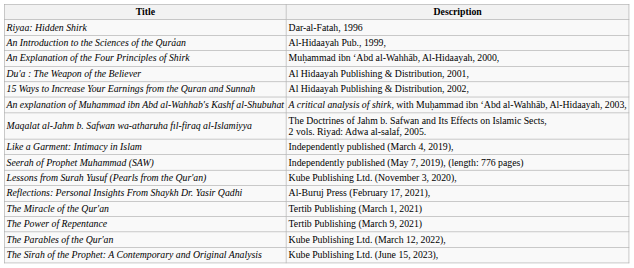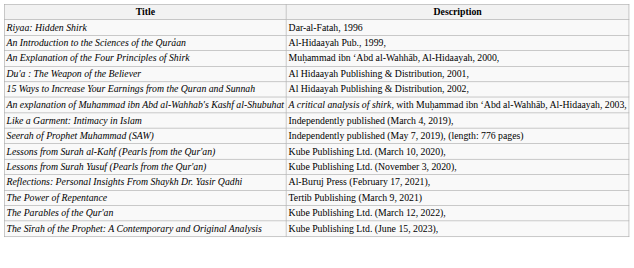 <table class="wikitable">
 <tr>
 <th>Title</th>
 <th>Description</th>
 </tr>
 <tr>
 <td><em>Riyaa: Hidden Shirk</em></td>
 <td>Dar-al-Fatah, 1996</td>
 </tr>
 <tr>
 <td><em>An Introduction to the Sciences of the Qura̓an</em></td>
 <td>Al-Hidaayah Pub., 1999, </td>
 </tr>
 <tr>
 <td><em>An Explanation of the Four Principles of Shirk</em></td>
 <td>Muḥammad ibn ʻAbd al-Wahhāb, Al-Hidaayah, 2000, </td>
 </tr>
 <tr>
 <td><em>Du'a : The Weapon of the Believer</em></td>
 <td>Al Hidaayah Publishing & Distribution, 2001, </td>
 </tr>
 <tr>
 <td><em>15 Ways to Increase Your Earnings from the Quran and Sunnah</em></td>
 <td>Al Hidaayah Publishing & Distribution, 2002, </td>
 </tr>
 <tr>
 <td><em>An explanation of Muhammad ibn Abd al-Wahhab's Kashf al-Shubuhat</em></td>
 <td><em>A critical analysis of shirk</em>, with Muḥammad ibn ʻAbd al-Wahhāb, Al-Hidaayah, 2003, </td>
 </tr>
 <tr>
-<td><em>Maqalat al-Jahm b. Safwan wa-atharuha fıl-firaq al-Islamiyya</em></td>
-<td>The Doctrines of Jahm b. Safwan and Its Effects on Islamic Sects,<br>2 vols. Riyad: Adwa al-salaf, 2005.</td>
-</tr>
-<tr>
 <td><em>Like a Garment: Intimacy in Islam</em></td>
 <td>Independently published (March 4, 2019), </td>
 </tr>
 <tr>
 <td><em>Seerah of Prophet Muhammad (SAW)</em></td>
 <td>Independently published (May 7, 2019), (length: 776 pages) </td>
 </tr>
 <tr>
+<td><em>Lessons from Surah al-Kahf (Pearls from the Qur'an)</em></td>
+<td>Kube Publishing Ltd. (March 10, 2020), </td>
+</tr>
+<tr>
 <td><em>Lessons from Surah Yusuf (Pearls from the Qur'an)</em></td>
 <td>Kube Publishing Ltd. (November 3, 2020), </td>
 </tr>
 <tr>
 <td><em> Reflections: Personal Insights From Shaykh Dr. Yasir Qadhi </em></td>
 <td>Al-Buruj Press (February 17, 2021), </td>
-</tr>
-<tr>
-<td><em>The Miracle of the Qur'an</em></td>
-<td>Tertib Publishing (March 1, 2021)</td>
 </tr>
 <tr>
 <td><em>The Power of Repentance</em></td>
 <td>Tertib Publishing (March 9, 2021)</td>
 </tr>
 <tr>
 <td><em>The Parables of the Qur'an</em></td>
 <td>Kube Publishing Ltd. (March 12, 2022), </td>
 </tr>
 <tr>
 <td><em>The Sīrah of the Prophet: A Contemporary and Original Analysis</em></td>
 <td>Kube Publishing Ltd. (June 15, 2023), </td>
 </tr>
 </table>
